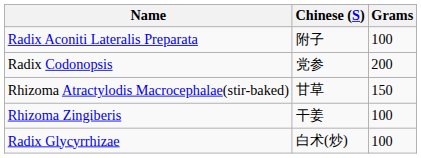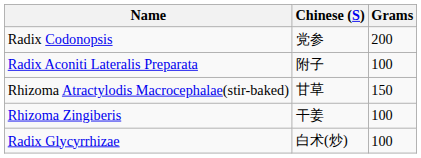 <table class="wikitable sortable">
 <tr>
 <th>Name</th>
 <th>Chinese (<a href='#'>S</a>)</th>
 <th>Grams</th>
 </tr>
 <tr>
+<td>Radix <a href='#'>Codonopsis</a></td>
+<td>党参</td>
+<td>200</td>
+</tr>
+<tr>
 <td><a href='#'>Radix Aconiti Lateralis Preparata</a></td>
 <td>附子</td>
 <td>100</td>
-</tr>
-<tr>
-<td>Radix <a href='#'>Codonopsis</a></td>
-<td>党参</td>
-<td>200</td>
 </tr>
 <tr>
 <td>Rhizoma <a href='#'>Atractylodis Macrocephalae</a>(stir-baked)</td>
 <td>甘草</td>
 <td>150</td>
 </tr>
 <tr>
 <td><a href='#'>Rhizoma Zingiberis</a></td>
 <td>干姜</td>
 <td>100</td>
 </tr>
 <tr>
 <td><a href='#'>Radix Glycyrrhizae</a></td>
 <td>白术(炒)</td>
 <td>100</td>
 </tr>
 </table>
